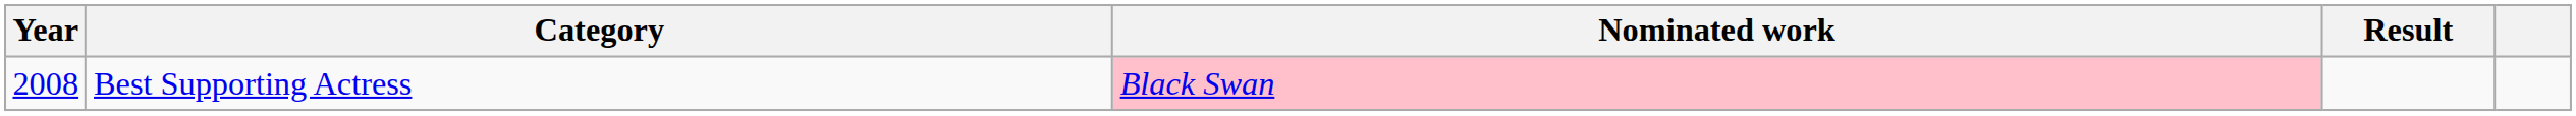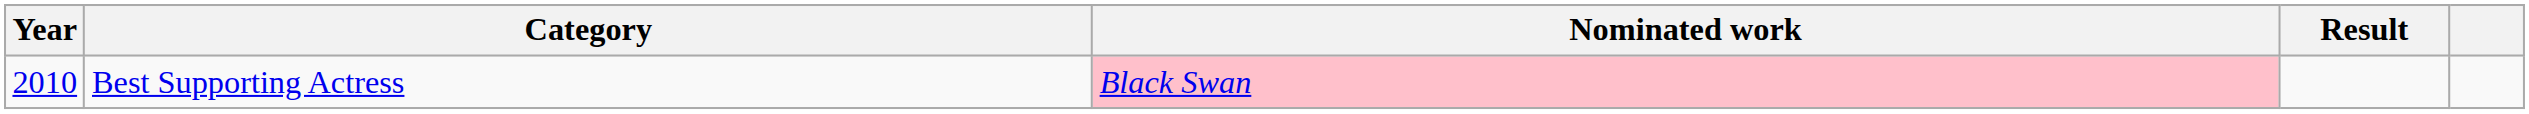 <table class="wikitable sortable">
 <tr>
 <th scope="col" style="width:1em;">Year</th>
 <th scope="col" style="width:33em;">Category</th>
 <th scope="col" style="width:39em;">Nominated work</th>
 <th scope="col" style="width:5em;">Result</th>
 <th scope="col" style="width:2em;" class="unsortable"></th>
 </tr>
 <tr>
-<td><a href='#'>2008</a></td>
+<td><a href='#'>2010</a></td>
 <td><a href='#'>Best Supporting Actress</a></td>
 <td style="background: pink;"><em><a href='#'>Black Swan</a></em></td>
 <td></td>
 <td style="text-align:center;"></td>
 </tr>
 </table>
